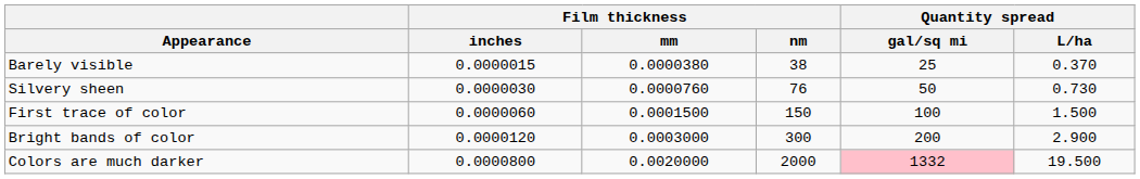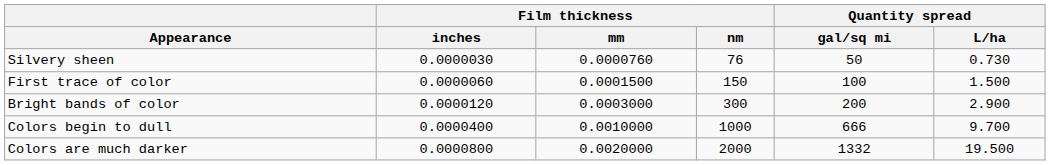 <table class="wikitable" style="width:50%;">
 <tr>
 <th></th>
 <th colspan="3">Film thickness</th>
 <th colspan="2">Quantity spread</th>
 </tr>
 <tr>
 <th>Appearance</th>
 <th>inches</th>
 <th>mm</th>
 <th>nm</th>
 <th>gal/sq mi</th>
 <th>L/ha</th>
-</tr>
-<tr>
-<td>Barely visible</td>
-<td style="text-align:center;">0.0000015</td>
-<td style="text-align:center;">0.0000380</td>
-<td style="text-align:center;">38</td>
-<td style="text-align:center;">25</td>
-<td style="text-align:center;">0.370</td>
 </tr>
 <tr>
 <td>Silvery sheen</td>
 <td style="text-align:center;">0.0000030</td>
 <td style="text-align:center;">0.0000760</td>
 <td style="text-align:center;">76</td>
 <td style="text-align:center;">50</td>
 <td style="text-align:center;">0.730</td>
 </tr>
 <tr>
 <td>First trace of color</td>
 <td style="text-align:center;">0.0000060</td>
 <td style="text-align:center;">0.0001500</td>
 <td style="text-align:center;">150</td>
 <td style="text-align:center;">100</td>
 <td style="text-align:center;">1.500</td>
 </tr>
 <tr>
 <td>Bright bands of color</td>
 <td style="text-align:center;">0.0000120</td>
 <td style="text-align:center;">0.0003000</td>
 <td style="text-align:center;">300</td>
 <td style="text-align:center;">200</td>
 <td style="text-align:center;">2.900</td>
 </tr>
 <tr>
+<td>Colors begin to dull</td>
+<td style="text-align:center;">0.0000400</td>
+<td style="text-align:center;">0.0010000</td>
+<td style="text-align:center;">1000</td>
+<td style="text-align:center;">666</td>
+<td style="text-align:center;">9.700</td>
+</tr>
+<tr>
 <td>Colors are much darker</td>
 <td style="text-align:center;">0.0000800</td>
 <td style="text-align:center;">0.0020000</td>
 <td style="text-align:center;">2000</td>
-<td style="background: pink; text-align:center;">1332</td>
+<td style="text-align:center;">1332</td>
 <td style="text-align:center;">19.500</td>
 </tr>
 </table>
